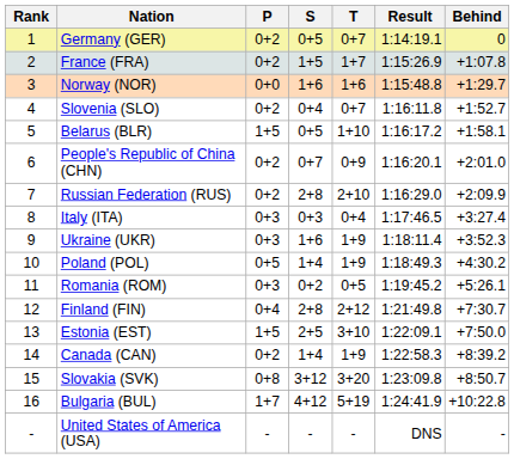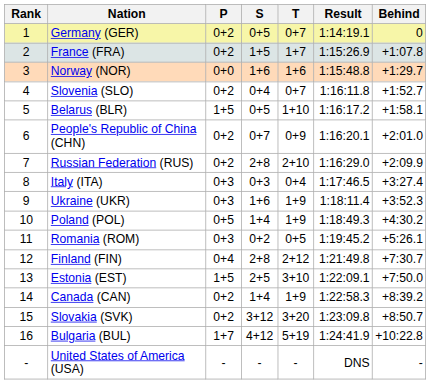 <table class=wikitable>
 <tr>
 <th width=50>Rank</th>
 <th width=200>Nation</th>
 <th width=40>P</th>
 <th width=40>S</th>
 <th width=40>T</th>
 <th width=70>Result</th>
 <th width=50>Behind</th>
 </tr>
 <tr bgcolor="#F7F6A8">
 <td align="center">1</td>
 <td> <a href='#'>Germany</a> (GER)</td>
 <td align="center">0+2</td>
 <td align="center">0+5</td>
 <td align="center">0+7</td>
 <td align="right">1:14:19.1</td>
 <td align="right">0</td>
 </tr>
 <tr bgcolor="#DCE5E5">
 <td align="center">2</td>
 <td> <a href='#'>France</a> (FRA)</td>
 <td align="center">0+2</td>
 <td align="center">1+5</td>
 <td align="center">1+7</td>
 <td align="right">1:15:26.9</td>
 <td align="right">+1:07.8</td>
 </tr>
 <tr bgcolor="#FFDAB9">
 <td align="center">3</td>
 <td> <a href='#'>Norway</a> (NOR)</td>
 <td align="center">0+0</td>
 <td align="center">1+6</td>
 <td align="center">1+6</td>
 <td align="right">1:15:48.8</td>
 <td align="right">+1:29.7</td>
 </tr>
 <tr bgcolor="#FFFFFF">
 <td align="center">4</td>
 <td> <a href='#'>Slovenia</a> (SLO)</td>
 <td align="center">0+2</td>
 <td align="center">0+4</td>
 <td align="center">0+7</td>
 <td align="right">1:16:11.8</td>
 <td align="right">+1:52.7</td>
 </tr>
 <tr bgcolor="#FFFFFF">
 <td align="center">5</td>
 <td> <a href='#'>Belarus</a> (BLR)</td>
 <td align="center">1+5</td>
 <td align="center">0+5</td>
 <td align="center">1+10</td>
 <td align="right">1:16:17.2</td>
 <td align="right">+1:58.1</td>
 </tr>
 <tr bgcolor="#FFFFFF">
 <td align="center">6</td>
 <td> <a href='#'>People's Republic of China</a> (CHN)</td>
 <td align="center">0+2</td>
 <td align="center">0+7</td>
 <td align="center">0+9</td>
 <td align="right">1:16:20.1</td>
 <td align="right">+2:01.0</td>
 </tr>
 <tr bgcolor="#FFFFFF">
 <td align="center">7</td>
 <td> <a href='#'>Russian Federation</a> (RUS)</td>
 <td align="center">0+2</td>
 <td align="center">2+8</td>
 <td align="center">2+10</td>
 <td align="right">1:16:29.0</td>
 <td align="right">+2:09.9</td>
 </tr>
 <tr bgcolor="#FFFFFF">
 <td align="center">8</td>
 <td> <a href='#'>Italy</a> (ITA)</td>
 <td align="center">0+3</td>
 <td align="center">0+3</td>
 <td align="center">0+4</td>
 <td align="right">1:17:46.5</td>
 <td align="right">+3:27.4</td>
 </tr>
 <tr bgcolor="#FFFFFF">
 <td align="center">9</td>
 <td> <a href='#'>Ukraine</a> (UKR)</td>
 <td align="center">0+3</td>
 <td align="center">1+6</td>
 <td align="center">1+9</td>
 <td align="right">1:18:11.4</td>
 <td align="right">+3:52.3</td>
 </tr>
 <tr bgcolor="#FFFFFF">
 <td align="center">10</td>
 <td> <a href='#'>Poland</a> (POL)</td>
 <td align="center">0+5</td>
 <td align="center">1+4</td>
 <td align="center">1+9</td>
 <td align="right">1:18:49.3</td>
 <td align="right">+4:30.2</td>
 </tr>
 <tr bgcolor="#FFFFFF">
 <td align="center">11</td>
 <td> <a href='#'>Romania</a> (ROM)</td>
 <td align="center">0+3</td>
 <td align="center">0+2</td>
 <td align="center">0+5</td>
 <td align="right">1:19:45.2</td>
 <td align="right">+5:26.1</td>
 </tr>
 <tr bgcolor="#FFFFFF">
 <td align="center">12</td>
 <td> <a href='#'>Finland</a> (FIN)</td>
 <td align="center">0+4</td>
 <td align="center">2+8</td>
 <td align="center">2+12</td>
 <td align="right">1:21:49.8</td>
 <td align="right">+7:30.7</td>
 </tr>
 <tr bgcolor="#FFFFFF">
 <td align="center">13</td>
 <td> <a href='#'>Estonia</a> (EST)</td>
 <td align="center">1+5</td>
 <td align="center">2+5</td>
 <td align="center">3+10</td>
 <td align="right">1:22:09.1</td>
 <td align="right">+7:50.0</td>
 </tr>
 <tr bgcolor="#FFFFFF">
 <td align="center">14</td>
 <td> <a href='#'>Canada</a> (CAN)</td>
 <td align="center">0+2</td>
 <td align="center">1+4</td>
 <td align="center">1+9</td>
 <td align="right">1:22:58.3</td>
 <td align="right">+8:39.2</td>
 </tr>
 <tr bgcolor="#FFFFFF">
 <td align="center">15</td>
 <td> <a href='#'>Slovakia</a> (SVK)</td>
-<td align="center">0+8</td>
+<td align="center">0+2</td>
 <td align="center">3+12</td>
 <td align="center">3+20</td>
 <td align="right">1:23:09.8</td>
 <td align="right">+8:50.7</td>
 </tr>
 <tr bgcolor="#FFFFFF">
 <td align="center">16</td>
 <td> <a href='#'>Bulgaria</a> (BUL)</td>
 <td align="center">1+7</td>
 <td align="center">4+12</td>
 <td align="center">5+19</td>
 <td align="right">1:24:41.9</td>
 <td align="right">+10:22.8</td>
 </tr>
 <tr bgcolor="#FFFFFF">
 <td align="center">-</td>
 <td> <a href='#'>United States of America</a> (USA)</td>
 <td align="center">-</td>
 <td align="center">-</td>
 <td align="center">-</td>
 <td align="right">DNS</td>
 <td align="right">-</td>
 </tr>
 </table>
